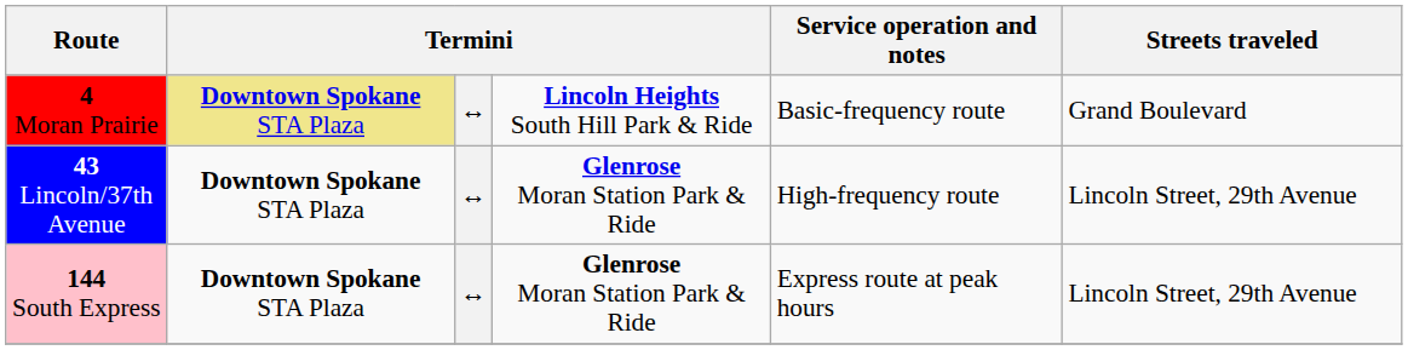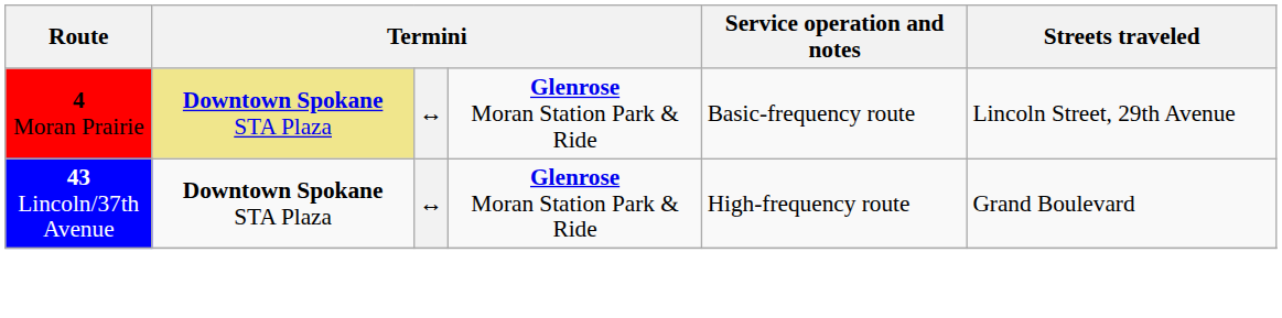 <table class=wikitable style="font-size: 100%;" text-valign="center"|>
 <tr>
 <th width="100px">Route</th>
 <th colspan=3>Termini</th>
 <th width="250px">Service operation and notes</th>
 <th width="300px">Streets traveled</th>
 </tr>
 <tr>
 <td style="background:red; color:black" align="center" valign=center><div><strong>4</strong><br>Moran Prairie</div></td>
 <td ! width="240px" align="center" style="background: khaki;"><strong><a href='#'>Downtown Spokane</a></strong> <br><a href='#'>STA Plaza</a><br></td>
 <th><span>↔</span></th>
-<td ! width="240px" align="center"><strong><a href='#'>Lincoln Heights</a></strong><br>South Hill Park & Ride<br></td>
+<td ! width="240px" align="center"><strong><a href='#'>Glenrose</a></strong><br>Moran Station Park & Ride<br></td>
 <td>Basic-frequency route</td>
-<td>Grand Boulevard</td>
+<td>Lincoln Street, 29th Avenue</td>
 </tr>
 <tr>
 <td style="background:blue; color:white" align="center" valign=center><div><strong>43</strong><br>Lincoln/37th Avenue</div></td>
 <td ! width="240px" align="center"><strong>Downtown Spokane</strong> <br>STA Plaza<br></td>
 <th><span>↔</span></th>
 <td ! width="240px" align="center"><strong><a href='#'>Glenrose</a></strong><br>Moran Station Park & Ride<br></td>
 <td>High-frequency route</td>
-<td>Lincoln Street, 29th Avenue</td>
-</tr>
-<tr>
-<td style="background:pink; color:black" align="center" valign=center><div><strong>144</strong><br>South Express</div></td>
-<td ! width="240px" align="center"><strong>Downtown Spokane</strong> <br>STA Plaza<br></td>
-<th><span>↔</span></th>
-<td ! width="240px" align="center"><strong>Glenrose</strong><br>Moran Station Park & Ride<br></td>
-<td>Express route at peak hours</td>
-<td>Lincoln Street, 29th Avenue</td>
+<td>Grand Boulevard</td>
 </tr>
 <tr>
 </tr>
 </table>
